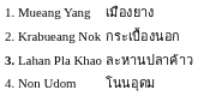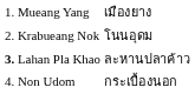 <table>
 <tr>
 <td>1.</td>
 <td>Mueang Yang</td>
 <td>เมืองยาง</td>
 <td></td>
 </tr>
 <tr>
 <td>2.</td>
 <td>Krabueang Nok</td>
-<td>กระเบื้องนอก</td>
+<td>โนนอุดม</td>
 <td></td>
 </tr>
 <tr>
 <td><strong>3.</strong></td>
 <td>Lahan Pla Khao</td>
 <td>ละหานปลาค้าว</td>
 <td></td>
 </tr>
 <tr>
 <td>4.</td>
 <td>Non Udom</td>
-<td>โนนอุดม</td>
+<td>กระเบื้องนอก</td>
 <td></td>
 </tr>
 </table>
